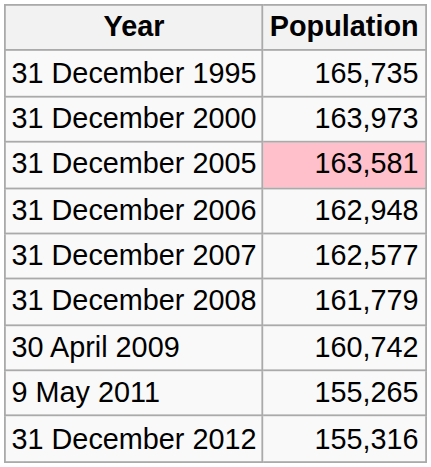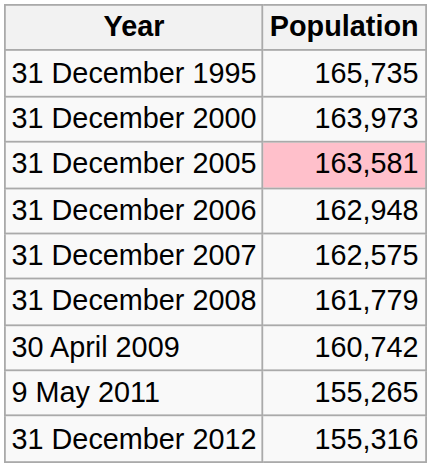 <table class="wikitable">
 <tr class="Hintergrundfarbe5">
 <th>Year</th>
 <th>Population</th>
 </tr>
 <tr>
 <td>31 December 1995</td>
 <td style="text-align:right;">165,735</td>
 </tr>
 <tr>
 <td>31 December 2000</td>
 <td style="text-align:right;">163,973</td>
 </tr>
 <tr>
 <td>31 December 2005</td>
 <td style="background: pink; text-align:right;">163,581</td>
 </tr>
 <tr>
 <td>31 December 2006</td>
 <td style="text-align:right;">162,948</td>
 </tr>
 <tr>
 <td>31 December 2007</td>
-<td style="text-align:right;">162,577</td>
+<td style="text-align:right;">162,575</td>
 </tr>
 <tr>
 <td>31 December 2008</td>
 <td style="text-align:right;">161,779</td>
 </tr>
 <tr>
 <td>30 April 2009</td>
 <td style="text-align:right;">160,742</td>
 </tr>
 <tr>
 <td>9 May 2011</td>
 <td style="text-align:right;">155,265</td>
 </tr>
 <tr>
 <td>31 December 2012</td>
 <td style="text-align:right;">155,316</td>
 </tr>
 </table>
